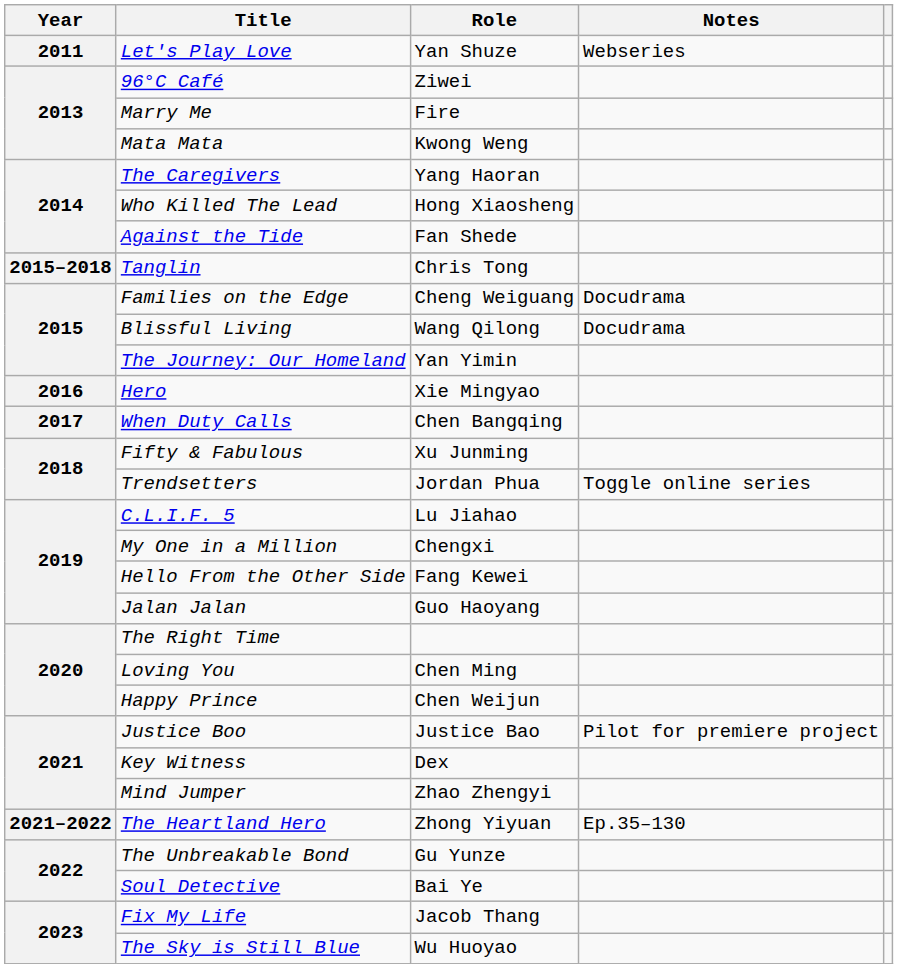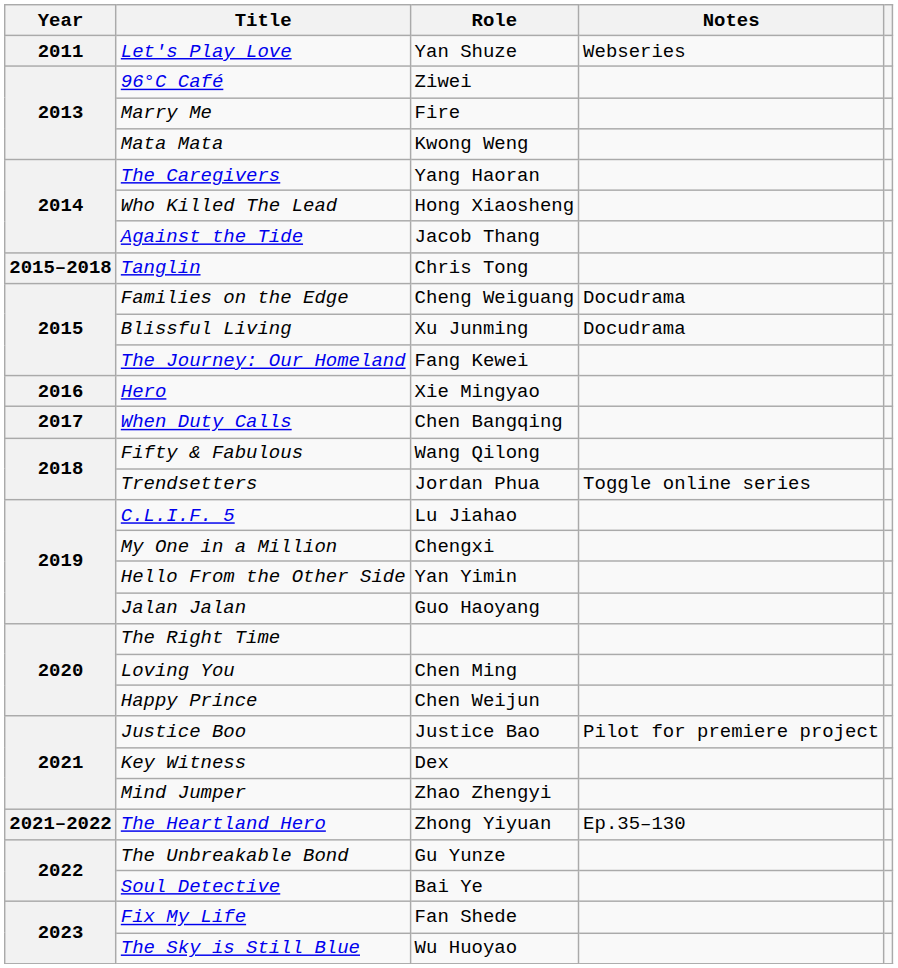 <table class="wikitable sortable plainrowheaders">
 <tr>
 <th scope="col">Year</th>
 <th scope="col">Title</th>
 <th scope="col">Role</th>
 <th scope="col" class="unsortable">Notes</th>
 <th scope="col" class="unsortable"></th>
 </tr>
 <tr>
 <th scope="row">2011</th>
 <td><em><a href='#'>Let's Play Love</a></em></td>
 <td>Yan Shuze</td>
 <td>Webseries</td>
 <td></td>
 </tr>
 <tr>
 <th scope="row" rowspan="3">2013</th>
 <td><em><a href='#'>96°C Café</a></em></td>
 <td>Ziwei</td>
 <td></td>
 <td></td>
 </tr>
 <tr>
 <td><em>Marry Me</em></td>
 <td>Fire</td>
 <td></td>
 <td></td>
 </tr>
 <tr>
 <td><em>Mata Mata</em></td>
 <td>Kwong Weng</td>
 <td></td>
 <td></td>
 </tr>
 <tr>
 <th scope="row" rowspan="3">2014</th>
 <td><em><a href='#'>The Caregivers</a></em></td>
 <td>Yang Haoran</td>
 <td></td>
 <td></td>
 </tr>
 <tr>
 <td><em>Who Killed The Lead</em></td>
 <td>Hong Xiaosheng</td>
 <td></td>
 <td></td>
 </tr>
 <tr>
 <td><em><a href='#'>Against the Tide</a></em></td>
-<td>Fan Shede</td>
+<td>Jacob Thang</td>
 <td></td>
 <td></td>
 </tr>
 <tr>
 <th scope="row">2015–2018</th>
 <td><em><a href='#'>Tanglin</a></em></td>
 <td>Chris Tong</td>
 <td></td>
 <td></td>
 </tr>
 <tr>
 <th scope="row" rowspan="3">2015</th>
 <td><em>Families on the Edge</em></td>
 <td>Cheng Weiguang</td>
 <td>Docudrama</td>
 <td></td>
 </tr>
 <tr>
 <td><em>Blissful Living</em></td>
-<td>Wang Qilong</td>
+<td>Xu Junming</td>
 <td>Docudrama</td>
 <td></td>
 </tr>
 <tr>
 <td><em><a href='#'>The Journey: Our Homeland</a></em></td>
-<td>Yan Yimin</td>
+<td>Fang Kewei</td>
 <td></td>
 <td></td>
 </tr>
 <tr>
 <th scope="row">2016</th>
 <td><em><a href='#'>Hero</a></em></td>
 <td>Xie Mingyao</td>
 <td></td>
 <td></td>
 </tr>
 <tr>
 <th scope="row">2017</th>
 <td><em><a href='#'>When Duty Calls</a></em></td>
 <td>Chen Bangqing</td>
 <td></td>
 <td></td>
 </tr>
 <tr>
 <th scope="row" rowspan="2">2018</th>
 <td><em>Fifty & Fabulous</em></td>
-<td>Xu Junming</td>
+<td>Wang Qilong</td>
 <td></td>
 <td></td>
 </tr>
 <tr>
 <td><em>Trendsetters</em></td>
 <td>Jordan Phua</td>
 <td>Toggle online series</td>
 <td></td>
 </tr>
 <tr>
 <th scope="row" rowspan="4">2019</th>
 <td><em><a href='#'>C.L.I.F. 5</a></em></td>
 <td>Lu Jiahao</td>
 <td></td>
 <td></td>
 </tr>
 <tr>
 <td><em>My One in a Million</em></td>
 <td>Chengxi</td>
 <td></td>
 <td></td>
 </tr>
 <tr>
 <td><em>Hello From the Other Side</em></td>
-<td>Fang Kewei</td>
+<td>Yan Yimin</td>
 <td></td>
 <td></td>
 </tr>
 <tr>
 <td><em>Jalan Jalan</em></td>
 <td>Guo Haoyang</td>
 <td></td>
 <td></td>
 </tr>
 <tr>
 <th scope="row" rowspan="3">2020</th>
 <td><em>The Right Time</em></td>
 <td></td>
 <td></td>
 <td></td>
 </tr>
 <tr>
 <td><em>Loving You</em></td>
 <td>Chen Ming</td>
 <td></td>
 <td></td>
 </tr>
 <tr>
 <td><em>Happy Prince</em></td>
 <td>Chen Weijun</td>
 <td></td>
 <td></td>
 </tr>
 <tr>
 <th scope="row" rowspan="3">2021</th>
 <td><em>Justice Boo</em></td>
 <td>Justice Bao</td>
 <td>Pilot for premiere project</td>
 <td></td>
 </tr>
 <tr>
 <td><em>Key Witness</em></td>
 <td>Dex</td>
 <td></td>
 <td></td>
 </tr>
 <tr>
 <td><em>Mind Jumper</em></td>
 <td>Zhao Zhengyi</td>
 <td></td>
 <td></td>
 </tr>
 <tr>
 <th scope="row">2021–2022</th>
 <td><em><a href='#'>The Heartland Hero</a></em></td>
 <td>Zhong Yiyuan</td>
 <td>Ep.35–130</td>
 <td></td>
 </tr>
 <tr>
 <th scope="row" rowspan="2">2022</th>
 <td><em>The Unbreakable Bond</em></td>
 <td>Gu Yunze</td>
 <td></td>
 <td></td>
 </tr>
 <tr>
 <td><em><a href='#'>Soul Detective</a></em></td>
 <td>Bai Ye</td>
 <td></td>
 <td></td>
 </tr>
 <tr>
 <th scope="row" rowspan="2">2023</th>
 <td><em><a href='#'>Fix My Life</a></em></td>
-<td>Jacob Thang</td>
+<td>Fan Shede</td>
 <td></td>
 <td></td>
 </tr>
 <tr>
 <td><em><a href='#'>The Sky is Still Blue</a></em></td>
 <td>Wu Huoyao</td>
 <td></td>
 <td></td>
 </tr>
 <tr>
 </tr>
 </table>
